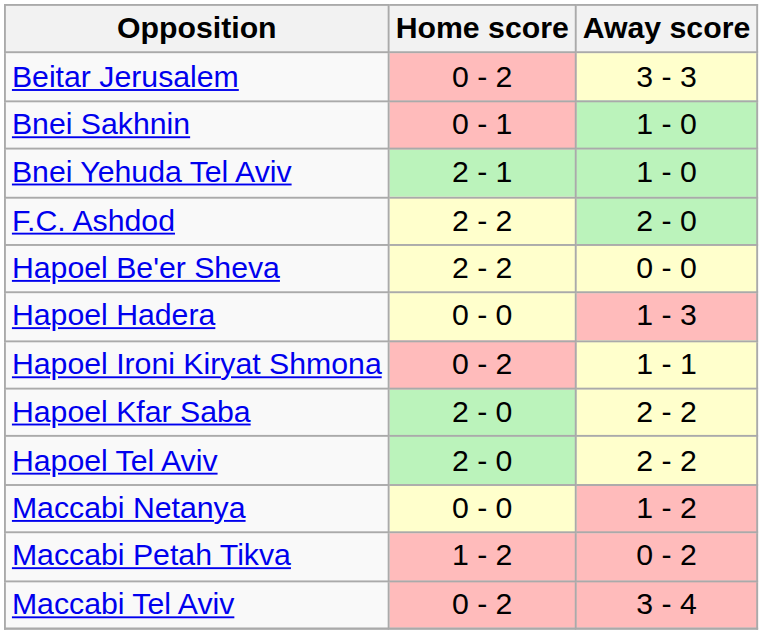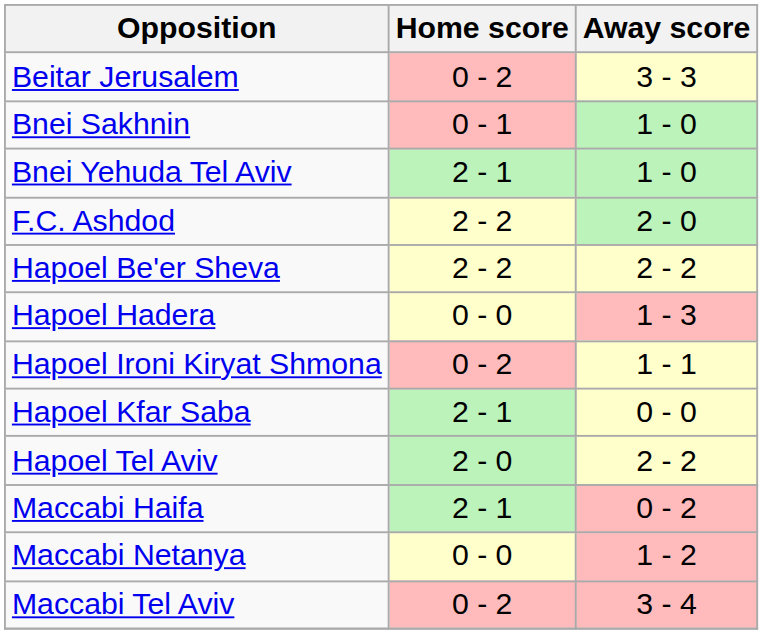 <table class="wikitable" style="text-align: center">
 <tr>
 <th>Opposition</th>
 <th>Home score</th>
 <th>Away score</th>
 </tr>
 <tr>
 <td align="left"><a href='#'>Beitar Jerusalem</a></td>
 <td bgcolor=#FFBBBB>0 - 2</td>
 <td bgcolor=#FFFFCC>3 - 3</td>
 </tr>
 <tr>
 <td align="left"><a href='#'>Bnei Sakhnin</a></td>
 <td bgcolor=#FFBBBB>0 - 1</td>
 <td bgcolor=#BBF3BB>1 - 0</td>
 </tr>
 <tr>
 <td align="left"><a href='#'>Bnei Yehuda Tel Aviv</a></td>
 <td bgcolor=#BBF3BB>2 - 1</td>
 <td bgcolor=#BBF3BB>1 - 0</td>
 </tr>
 <tr>
 <td align="left"><a href='#'>F.C. Ashdod</a></td>
 <td bgcolor=#FFFFCC>2 - 2</td>
 <td bgcolor=#BBF3BB>2 - 0</td>
 </tr>
 <tr>
 <td align="left"><a href='#'>Hapoel Be'er Sheva</a></td>
 <td bgcolor=#FFFFCC>2 - 2</td>
-<td bgcolor=#FFFFCC>0 - 0</td>
+<td bgcolor=#FFFFCC>2 - 2</td>
 </tr>
 <tr>
 <td align="left"><a href='#'>Hapoel Hadera</a></td>
 <td bgcolor=#FFFFCC>0 - 0</td>
 <td bgcolor=#FFBBBB>1 - 3</td>
 </tr>
 <tr>
 <td align="left"><a href='#'>Hapoel Ironi Kiryat Shmona</a></td>
 <td bgcolor=#FFBBBB>0 - 2</td>
 <td bgcolor=#FFFFCC>1 - 1</td>
 </tr>
 <tr>
 <td align="left"><a href='#'>Hapoel Kfar Saba</a></td>
-<td bgcolor=#BBF3BB>2 - 0</td>
-<td bgcolor=#FFFFCC>2 - 2</td>
+<td bgcolor=#BBF3BB>2 - 1</td>
+<td bgcolor=#FFFFCC>0 - 0</td>
 </tr>
 <tr>
 <td align="left"><a href='#'>Hapoel Tel Aviv</a></td>
 <td bgcolor=#BBF3BB>2 - 0</td>
 <td bgcolor=#FFFFCC>2 - 2</td>
 </tr>
 <tr>
+<td align="left"><a href='#'>Maccabi Haifa</a></td>
+<td bgcolor=#BBF3BB>2 - 1</td>
+<td bgcolor=#FFBBBB>0 - 2</td>
+</tr>
+<tr>
 <td align="left"><a href='#'>Maccabi Netanya</a></td>
 <td bgcolor=#FFFFCC>0 - 0</td>
 <td bgcolor=#FFBBBB>1 - 2</td>
-</tr>
-<tr>
-<td align="left"><a href='#'>Maccabi Petah Tikva</a></td>
-<td bgcolor=#FFBBBB>1 - 2</td>
-<td bgcolor=#FFBBBB>0 - 2</td>
 </tr>
 <tr>
 <td align="left"><a href='#'>Maccabi Tel Aviv</a></td>
 <td bgcolor=#FFBBBB>0 - 2</td>
 <td bgcolor=#FFBBBB>3 - 4</td>
 </tr>
 <tr>
 </tr>
 </table>
